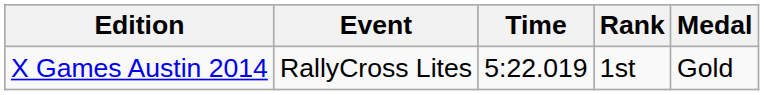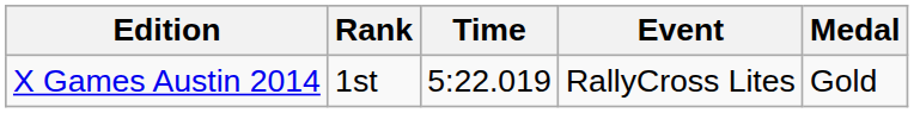 <table class="wikitable">
 <tr>
 <th>Edition</th>
+<th>Rank</th>
+<th>Time</th>
 <th>Event</th>
-<th>Time</th>
-<th>Rank</th>
 <th>Medal</th>
 </tr>
 <tr X Games 2014 Gold Medal winner.>
 <td><a href='#'>X Games Austin 2014</a></td>
+<td>1st</td>
+<td>5:22.019</td>
 <td>RallyCross Lites</td>
-<td>5:22.019</td>
-<td>1st</td>
 <td>Gold</td>
 </tr>
 </table>
